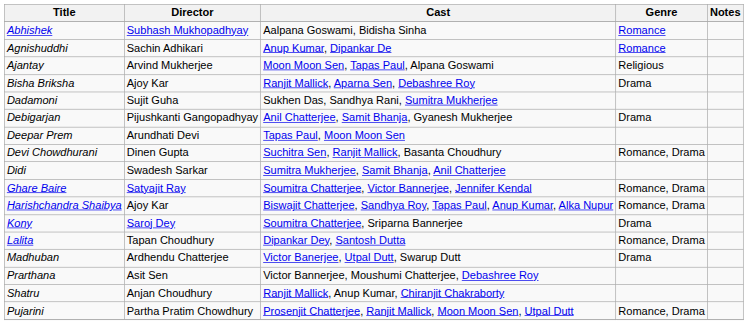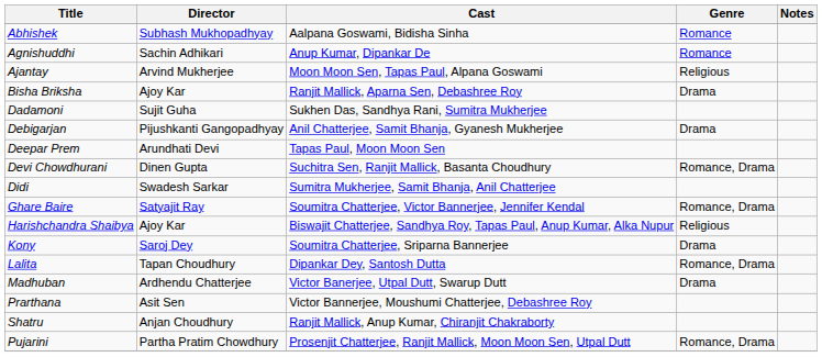 <table class="wikitable sortable" border="0">
 <tr>
 <th>Title</th>
 <th>Director</th>
 <th>Cast</th>
 <th>Genre</th>
 <th>Notes</th>
 </tr>
 <tr>
 </tr>
 <tr>
 <td><em><a href='#'>Abhishek</a></em></td>
 <td><a href='#'>Subhash Mukhopadhyay</a></td>
 <td>Aalpana Goswami, Bidisha Sinha</td>
 <td><a href='#'>Romance</a></td>
 <td></td>
 </tr>
 <tr>
 <td><em>Agnishuddhi</em></td>
 <td>Sachin Adhikari</td>
 <td><a href='#'>Anup Kumar</a>, <a href='#'>Dipankar De</a></td>
 <td><a href='#'>Romance</a></td>
 <td></td>
 </tr>
 <tr>
 <td><em>Ajantay</em></td>
 <td>Arvind Mukherjee</td>
 <td><a href='#'>Moon Moon Sen</a>, <a href='#'>Tapas Paul</a>, Alpana Goswami</td>
 <td>Religious</td>
 <td></td>
 </tr>
 <tr>
 <td><em>Bisha Briksha</em></td>
 <td>Ajoy Kar</td>
 <td><a href='#'>Ranjit Mallick</a>, <a href='#'>Aparna Sen</a>, <a href='#'>Debashree Roy</a></td>
 <td>Drama</td>
 <td></td>
 </tr>
 <tr>
 <td><em>Dadamoni</em></td>
 <td>Sujit Guha</td>
 <td>Sukhen Das, Sandhya Rani, <a href='#'>Sumitra Mukherjee</a></td>
 <td></td>
 <td></td>
 </tr>
 <tr>
 <td><em>Debigarjan</em></td>
 <td>Pijushkanti Gangopadhyay</td>
 <td><a href='#'>Anil Chatterjee</a>, <a href='#'>Samit Bhanja</a>, Gyanesh Mukherjee</td>
 <td>Drama</td>
 <td></td>
 </tr>
 <tr>
 <td><em>Deepar Prem</em></td>
 <td>Arundhati Devi</td>
 <td><a href='#'>Tapas Paul</a>, <a href='#'>Moon Moon Sen</a></td>
 <td></td>
 <td></td>
 </tr>
 <tr>
 <td><em>Devi Chowdhurani</em></td>
 <td>Dinen Gupta</td>
 <td><a href='#'>Suchitra Sen</a>, <a href='#'>Ranjit Mallick</a>, Basanta Choudhury</td>
 <td>Romance, Drama</td>
 <td></td>
 </tr>
 <tr>
 <td><em>Didi</em></td>
 <td>Swadesh Sarkar</td>
 <td><a href='#'>Sumitra Mukherjee</a>, <a href='#'>Samit Bhanja</a>, <a href='#'>Anil Chatterjee</a></td>
 <td></td>
 <td></td>
 </tr>
 <tr>
 <td><em><a href='#'>Ghare Baire</a></em></td>
 <td><a href='#'>Satyajit Ray</a></td>
 <td><a href='#'>Soumitra Chatterjee</a>, <a href='#'>Victor Bannerjee</a>, <a href='#'>Jennifer Kendal</a></td>
 <td>Romance, Drama</td>
 <td></td>
 </tr>
 <tr>
 <td><em><a href='#'>Harishchandra Shaibya</a></em></td>
 <td>Ajoy Kar</td>
 <td><a href='#'>Biswajit Chatterjee</a>, <a href='#'>Sandhya Roy</a>, <a href='#'>Tapas Paul</a>, <a href='#'>Anup Kumar</a>, <a href='#'>Alka Nupur</a></td>
-<td>Romance, Drama</td>
+<td>Religious</td>
 <td></td>
 </tr>
 <tr>
 <td><em><a href='#'>Kony</a></em></td>
 <td><a href='#'>Saroj Dey</a></td>
 <td><a href='#'>Soumitra Chatterjee</a>, Sriparna Bannerjee</td>
 <td>Drama</td>
 <td></td>
 </tr>
 <tr>
 <td><em><a href='#'>Lalita</a></em></td>
 <td>Tapan Choudhury</td>
 <td><a href='#'>Dipankar Dey</a>, <a href='#'>Santosh Dutta</a></td>
 <td>Romance, Drama</td>
 <td></td>
 </tr>
 <tr>
 <td><em>Madhuban</em></td>
 <td>Ardhendu Chatterjee</td>
 <td><a href='#'>Victor Banerjee</a>, <a href='#'>Utpal Dutt</a>, Swarup Dutt</td>
 <td>Drama</td>
 <td></td>
 </tr>
 <tr>
 <td><em>Prarthana</em></td>
 <td>Asit Sen</td>
 <td>Victor Bannerjee, Moushumi Chatterjee, <a href='#'>Debashree Roy</a></td>
 <td></td>
 <td></td>
 </tr>
 <tr>
 <td><em>Shatru</em></td>
 <td>Anjan Choudhury</td>
 <td><a href='#'>Ranjit Mallick</a>, Anup Kumar, <a href='#'>Chiranjit Chakraborty</a></td>
 <td></td>
 <td></td>
 </tr>
 <tr>
 <td><em>Pujarini</em></td>
 <td>Partha Pratim Chowdhury</td>
 <td><a href='#'>Prosenjit Chatterjee</a>, <a href='#'>Ranjit Mallick</a>, <a href='#'>Moon Moon Sen</a>, <a href='#'>Utpal Dutt</a></td>
 <td>Romance, Drama</td>
 <td></td>
 </tr>
 <tr>
 </tr>
 </table>
